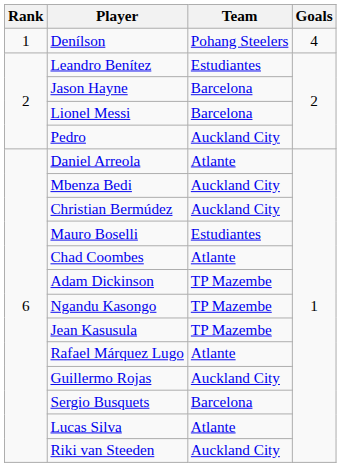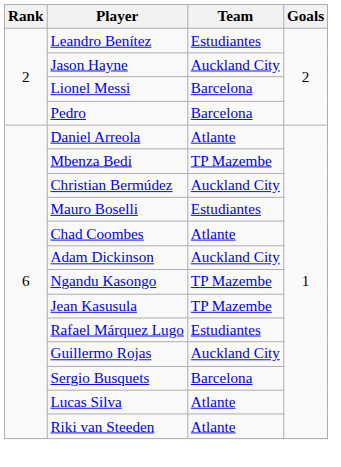 <table class="wikitable" style="text-align:center">
 <tr>
 <th>Rank</th>
 <th>Player</th>
 <th>Team</th>
 <th>Goals</th>
-</tr>
-<tr>
-<td>1</td>
-<td style="text-align:left"> <a href='#'>Denílson</a></td>
-<td style="text-align:left"> <a href='#'>Pohang Steelers</a></td>
-<td>4</td>
 </tr>
 <tr>
 <td rowspan=4>2</td>
 <td style="text-align:left"> <a href='#'>Leandro Benítez</a></td>
 <td style="text-align:left"> <a href='#'>Estudiantes</a></td>
 <td rowspan=4>2</td>
 </tr>
 <tr>
 <td style="text-align:left"> <a href='#'>Jason Hayne</a></td>
-<td style="text-align:left"> <a href='#'>Barcelona</a></td>
+<td style="text-align:left"> <a href='#'>Auckland City</a></td>
 </tr>
 <tr>
 <td style="text-align:left"> <a href='#'>Lionel Messi</a></td>
 <td style="text-align:left"> <a href='#'>Barcelona</a></td>
 </tr>
 <tr>
 <td style="text-align:left"> <a href='#'>Pedro</a></td>
-<td style="text-align:left"> <a href='#'>Auckland City</a></td>
+<td style="text-align:left"> <a href='#'>Barcelona</a></td>
 </tr>
 <tr>
 <td rowspan=13>6</td>
 <td style="text-align:left"> <a href='#'>Daniel Arreola</a></td>
 <td style="text-align:left"> <a href='#'>Atlante</a></td>
 <td rowspan=13>1</td>
 </tr>
 <tr>
 <td style="text-align:left"> <a href='#'>Mbenza Bedi</a></td>
-<td style="text-align:left"> <a href='#'>Auckland City</a></td>
+<td style="text-align:left"> <a href='#'>TP Mazembe</a></td>
 </tr>
 <tr>
 <td style="text-align:left"> <a href='#'>Christian Bermúdez</a></td>
 <td style="text-align:left"> <a href='#'>Auckland City</a></td>
 </tr>
 <tr>
 <td style="text-align:left"> <a href='#'>Mauro Boselli</a></td>
 <td style="text-align:left"> <a href='#'>Estudiantes</a></td>
 </tr>
 <tr>
 <td style="text-align:left"> <a href='#'>Chad Coombes</a></td>
 <td style="text-align:left"> <a href='#'>Atlante</a></td>
 </tr>
 <tr>
 <td style="text-align:left"> <a href='#'>Adam Dickinson</a></td>
-<td style="text-align:left"> <a href='#'>TP Mazembe</a></td>
+<td style="text-align:left"> <a href='#'>Auckland City</a></td>
 </tr>
 <tr>
 <td style="text-align:left"> <a href='#'>Ngandu Kasongo</a></td>
 <td style="text-align:left"> <a href='#'>TP Mazembe</a></td>
 </tr>
 <tr>
 <td style="text-align:left"> <a href='#'>Jean Kasusula</a></td>
 <td style="text-align:left"> <a href='#'>TP Mazembe</a></td>
 </tr>
 <tr>
 <td style="text-align:left"> <a href='#'>Rafael Márquez Lugo</a></td>
-<td style="text-align:left"> <a href='#'>Atlante</a></td>
+<td style="text-align:left"> <a href='#'>Estudiantes</a></td>
 </tr>
 <tr>
 <td style="text-align:left"> <a href='#'>Guillermo Rojas</a></td>
 <td style="text-align:left"> <a href='#'>Auckland City</a></td>
 </tr>
 <tr>
 <td style="text-align:left"> <a href='#'>Sergio Busquets</a></td>
 <td style="text-align:left"> <a href='#'>Barcelona</a></td>
 </tr>
 <tr>
 <td style="text-align:left"> <a href='#'>Lucas Silva</a></td>
 <td style="text-align:left"> <a href='#'>Atlante</a></td>
 </tr>
 <tr>
 <td style="text-align:left"> <a href='#'>Riki van Steeden</a></td>
-<td style="text-align:left"> <a href='#'>Auckland City</a></td>
+<td style="text-align:left"> <a href='#'>Atlante</a></td>
 </tr>
 </table>
